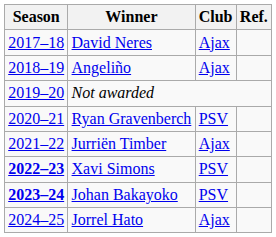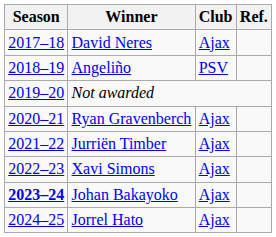 <table class="wikitable">
 <tr>
 <th>Season</th>
 <th>Winner</th>
 <th>Club</th>
 <th>Ref.</th>
 </tr>
 <tr>
 <td><a href='#'>2017–18</a></td>
 <td> <a href='#'>David Neres</a></td>
 <td><a href='#'>Ajax</a></td>
 <td></td>
 </tr>
 <tr>
 <td><a href='#'>2018–19</a></td>
 <td> <a href='#'>Angeliño</a></td>
-<td><a href='#'>Ajax</a></td>
+<td><a href='#'>PSV</a></td>
 <td></td>
 </tr>
 <tr>
 <td><a href='#'>2019–20</a></td>
 <td colspan="3"><em>Not awarded</em></td>
 </tr>
 <tr>
 <td><a href='#'>2020–21</a></td>
 <td> <a href='#'>Ryan Gravenberch</a></td>
-<td><a href='#'>PSV</a></td>
+<td><a href='#'>Ajax</a></td>
 <td></td>
 </tr>
 <tr>
 <td><a href='#'>2021–22</a></td>
 <td> <a href='#'>Jurriën Timber</a></td>
 <td><a href='#'>Ajax</a></td>
 <td></td>
 </tr>
 <tr>
-<td><strong><a href='#'>2022–23</a></strong></td>
+<td><a href='#'>2022–23</a></td>
 <td> <a href='#'>Xavi Simons</a></td>
-<td><a href='#'>PSV</a></td>
+<td><a href='#'>Ajax</a></td>
 <td></td>
 </tr>
 <tr>
 <td><strong><a href='#'>2023–24</a></strong></td>
 <td> <a href='#'>Johan Bakayoko</a></td>
-<td><a href='#'>PSV</a></td>
+<td><a href='#'>Ajax</a></td>
 <td></td>
 </tr>
 <tr>
 <td><a href='#'>2024–25</a></td>
 <td> <a href='#'>Jorrel Hato</a></td>
 <td><a href='#'>Ajax</a></td>
 <td></td>
 </tr>
 </table>
